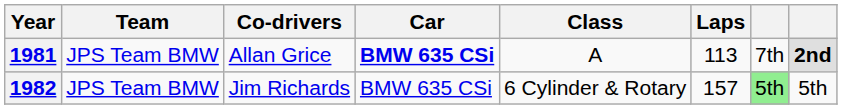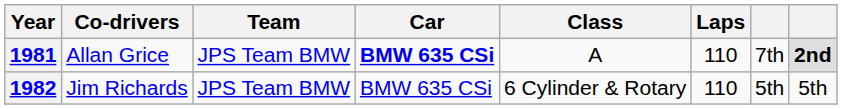 <table class="wikitable" style="text-align:center; font-size:90%">
 <tr>
 <th>Year</th>
+<th>Co-drivers</th>
 <th>Team</th>
-<th>Co-drivers</th>
 <th>Car</th>
 <th>Class</th>
 <th>Laps</th>
 <th></th>
 <th></th>
 </tr>
 <tr>
 <th><a href='#'>1981</a></th>
+<td align="left"> <a href='#'>Allan Grice</a></td>
 <td align="left"> <a href='#'>JPS Team BMW</a></td>
-<td align="left"> <a href='#'>Allan Grice</a></td>
 <td align="left"><strong><a href='#'>BMW 635 CSi</a></strong></td>
 <td>A</td>
-<td>113</td>
+<td>110</td>
 <td>7th</td>
 <td style="background:#dfdfdf;"><strong>2nd</strong></td>
 </tr>
 <tr>
 <th><a href='#'>1982</a></th>
+<td align="left"> <a href='#'>Jim Richards</a></td>
 <td align="left"> <a href='#'>JPS Team BMW</a></td>
-<td align="left"> <a href='#'>Jim Richards</a></td>
 <td align="left"><a href='#'>BMW 635 CSi</a></td>
 <td>6 Cylinder & Rotary</td>
-<td>157</td>
-<td style="background: lightgreen;">5th</td>
+<td>110</td>
+<td>5th</td>
 <td>5th</td>
 </tr>
 </table>
